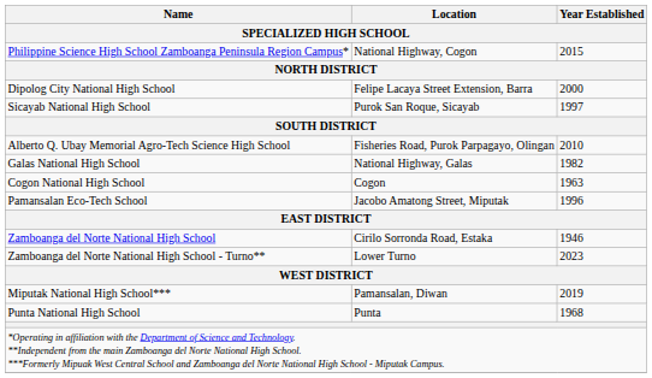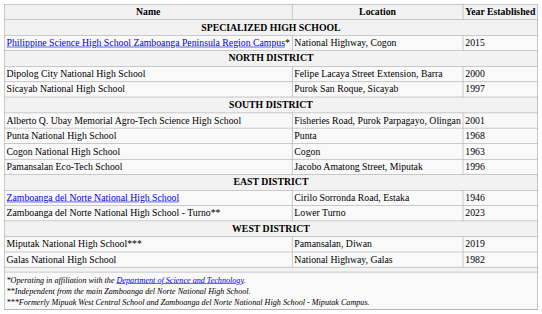 <table class="wikitable">
 <tr>
 <th>Name</th>
 <th>Location</th>
 <th>Year Established</th>
 </tr>
 <tr>
 <th colspan="3" scope="col">SPECIALIZED HIGH SCHOOL</th>
 </tr>
 <tr>
 <td><a href='#'>Philippine Science High School Zamboanga Peninsula Region Campus</a>*</td>
 <td>National Highway, Cogon</td>
 <td>2015</td>
 </tr>
 <tr>
 <th colspan="3" scope="col">NORTH DISTRICT</th>
 </tr>
 <tr>
 <td>Dipolog City National High School</td>
 <td>Felipe Lacaya Street Extension, Barra</td>
 <td>2000</td>
 </tr>
 <tr>
 <td>Sicayab National High School</td>
 <td>Purok San Roque, Sicayab</td>
 <td>1997</td>
 </tr>
 <tr>
 <th colspan="3" scope="col">SOUTH DISTRICT</th>
 </tr>
 <tr>
 <td>Alberto Q. Ubay Memorial Agro-Tech Science High School</td>
 <td>Fisheries Road, Purok Parpagayo, Olingan</td>
-<td>2010</td>
+<td>2001</td>
 </tr>
 <tr>
-<td>Galas National High School</td>
-<td>National Highway, Galas</td>
-<td>1982</td>
+<td>Punta National High School</td>
+<td>Punta</td>
+<td>1968</td>
 </tr>
 <tr>
 <td>Cogon National High School</td>
 <td>Cogon</td>
 <td>1963</td>
 </tr>
 <tr>
 <td>Pamansalan Eco-Tech School</td>
 <td>Jacobo Amatong Street, Miputak</td>
 <td>1996</td>
 </tr>
 <tr>
 <th colspan="3" scope="col">EAST DISTRICT</th>
 </tr>
 <tr>
 <td><a href='#'>Zamboanga del Norte National High School</a></td>
 <td>Cirilo Sorronda Road, Estaka</td>
 <td>1946</td>
 </tr>
 <tr>
 <td>Zamboanga del Norte National High School - Turno**</td>
 <td>Lower Turno</td>
 <td>2023</td>
 </tr>
 <tr>
 <th colspan="3" scope="col">WEST DISTRICT</th>
 </tr>
 <tr>
 <td>Miputak National High School***</td>
 <td>Pamansalan, Diwan</td>
 <td>2019</td>
 </tr>
 <tr>
-<td>Punta National High School</td>
-<td>Punta</td>
-<td>1968</td>
+<td>Galas National High School</td>
+<td>National Highway, Galas</td>
+<td>1982</td>
 </tr>
 <tr>
 <th colspan="3" scope="col"></th>
 </tr>
 <tr>
 <td colspan="3"><small><em>*Operating in affiliation with the <a href='#'>Department of Science and Technology</a>.</em></small><br><small><em>**Independent from the main Zamboanga del Norte National High School.</em></small><br><small><em>***Formerly Mipuak West Central School and Zamboanga del Norte National High School - Miputak Campus.</em></small></td>
 </tr>
 <tr>
 </tr>
 </table>
